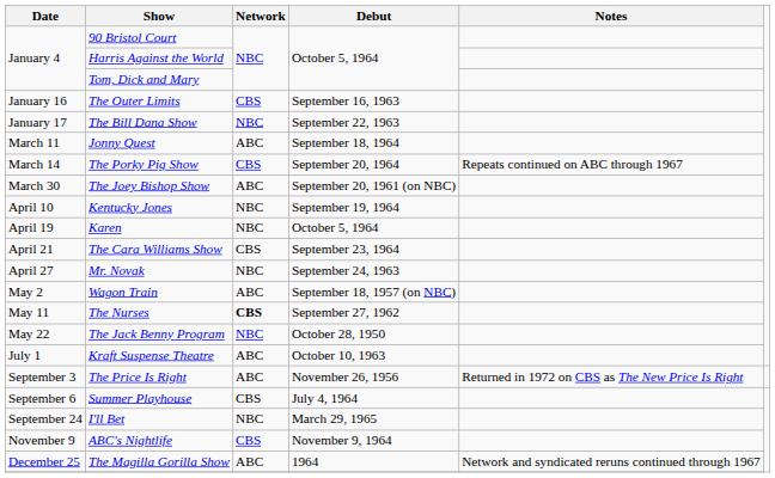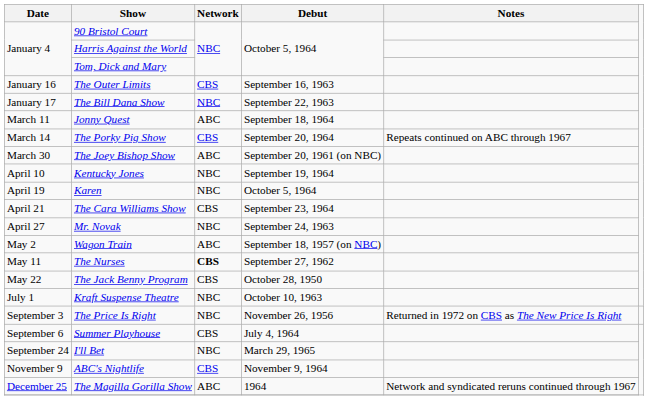 <table class="wikitable">
 <tr>
 <th>Date</th>
 <th>Show</th>
 <th>Network</th>
 <th>Debut</th>
 <th>Notes</th>
 </tr>
 <tr>
 <td rowspan=3>January 4</td>
 <td><em><a href='#'>90 Bristol Court</a></em></td>
 <td rowspan=3><a href='#'>NBC</a></td>
 <td rowspan=3>October 5, 1964</td>
 <td></td>
 </tr>
 <tr>
 <td><em><a href='#'>Harris Against the World</a></em></td>
 <td></td>
 </tr>
 <tr>
 <td><em><a href='#'>Tom, Dick and Mary</a></em></td>
 <td></td>
 </tr>
 <tr>
 <td>January 16</td>
 <td><em><a href='#'>The Outer Limits</a></em></td>
 <td><a href='#'>CBS</a></td>
 <td>September 16, 1963</td>
 <td></td>
 </tr>
 <tr>
 <td>January 17</td>
 <td><em><a href='#'>The Bill Dana Show</a></em></td>
 <td><a href='#'>NBC</a></td>
 <td>September 22, 1963</td>
 <td></td>
 </tr>
 <tr>
 <td>March 11</td>
 <td><em><a href='#'>Jonny Quest</a></em></td>
 <td>ABC</td>
 <td>September 18, 1964</td>
 <td></td>
 </tr>
 <tr>
 <td>March 14</td>
 <td><em><a href='#'>The Porky Pig Show</a></em></td>
 <td><a href='#'>CBS</a></td>
 <td>September 20, 1964</td>
 <td>Repeats continued on ABC through 1967</td>
 </tr>
 <tr>
 <td>March 30</td>
 <td><em><a href='#'>The Joey Bishop Show</a></em></td>
 <td>ABC</td>
 <td>September 20, 1961 (on NBC)</td>
 <td></td>
 </tr>
 <tr>
 <td>April 10</td>
 <td><em><a href='#'>Kentucky Jones</a></em></td>
 <td>NBC</td>
 <td>September 19, 1964</td>
 <td></td>
 </tr>
 <tr>
 <td>April 19</td>
 <td><em><a href='#'>Karen</a></em></td>
 <td>NBC</td>
 <td>October 5, 1964</td>
 <td></td>
 </tr>
 <tr>
 <td>April 21</td>
 <td><em><a href='#'>The Cara Williams Show</a></em></td>
 <td>CBS</td>
 <td>September 23, 1964</td>
 <td></td>
 </tr>
 <tr>
 <td>April 27</td>
 <td><em><a href='#'>Mr. Novak</a></em></td>
 <td>NBC</td>
 <td>September 24, 1963</td>
 <td></td>
 </tr>
 <tr>
 <td>May 2</td>
 <td><em><a href='#'>Wagon Train</a></em></td>
 <td>ABC</td>
 <td>September 18, 1957 (on <a href='#'>NBC</a>)</td>
 <td></td>
 </tr>
 <tr>
 <td>May 11</td>
 <td><em><a href='#'>The Nurses</a></em></td>
 <td><strong>CBS</strong></td>
 <td>September 27, 1962</td>
 <td></td>
 </tr>
 <tr>
 <td>May 22</td>
 <td><em><a href='#'>The Jack Benny Program</a></em></td>
-<td><a href='#'>NBC</a></td>
+<td>CBS</td>
 <td>October 28, 1950</td>
 <td></td>
 </tr>
 <tr>
 <td>July 1</td>
 <td><em><a href='#'>Kraft Suspense Theatre</a></em></td>
-<td>ABC</td>
+<td>NBC</td>
 <td>October 10, 1963</td>
 <td></td>
 </tr>
 <tr>
 <td>September 3</td>
 <td><em><a href='#'>The Price Is Right</a></em></td>
-<td>ABC</td>
+<td>NBC</td>
 <td>November 26, 1956</td>
 <td>Returned in 1972 on <a href='#'>CBS</a> as <em><a href='#'>The New Price Is Right</a></em></td>
 <td></td>
 </tr>
 <tr>
 <td>September 6</td>
 <td><em><a href='#'>Summer Playhouse</a></em></td>
 <td>CBS</td>
 <td>July 4, 1964</td>
 <td></td>
 </tr>
 <tr>
 <td>September 24</td>
 <td><em><a href='#'>I'll Bet</a></em></td>
 <td>NBC</td>
 <td>March 29, 1965</td>
 <td></td>
 </tr>
 <tr>
 <td>November 9</td>
 <td><em><a href='#'>ABC's Nightlife</a></em></td>
 <td><a href='#'>CBS</a></td>
 <td>November 9, 1964</td>
 <td></td>
 </tr>
 <tr>
 <td><a href='#'>December 25</a></td>
 <td><em><a href='#'>The Magilla Gorilla Show</a></em></td>
 <td>ABC</td>
 <td>1964</td>
 <td>Network and syndicated reruns continued through 1967</td>
 </tr>
 <tr>
 </tr>
 </table>
